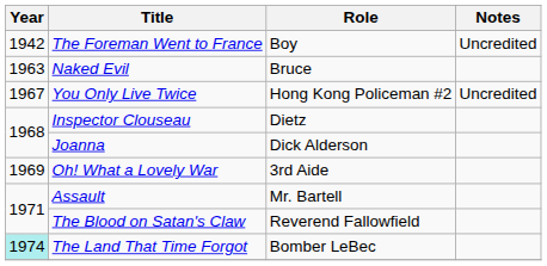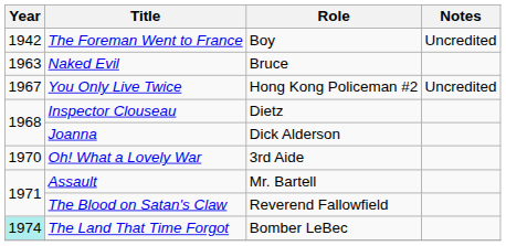 <table class="wikitable sortable">
 <tr>
 <th>Year</th>
 <th>Title</th>
 <th>Role</th>
 <th>Notes</th>
 </tr>
 <tr>
 <td>1942</td>
 <td><em><a href='#'>The Foreman Went to France</a></em></td>
 <td>Boy</td>
 <td>Uncredited</td>
 </tr>
 <tr>
 <td>1963</td>
 <td><em><a href='#'>Naked Evil</a></em></td>
 <td>Bruce</td>
 <td></td>
 </tr>
 <tr>
 <td>1967</td>
 <td><em><a href='#'>You Only Live Twice</a></em></td>
 <td>Hong Kong Policeman #2</td>
 <td>Uncredited</td>
 </tr>
 <tr>
 <td rowspan=2>1968</td>
 <td><em><a href='#'>Inspector Clouseau</a></em></td>
 <td>Dietz</td>
 <td></td>
 </tr>
 <tr>
 <td><em><a href='#'>Joanna</a></em></td>
 <td>Dick Alderson</td>
 <td></td>
 </tr>
 <tr>
-<td>1969</td>
+<td>1970</td>
 <td><em><a href='#'>Oh! What a Lovely War</a></em></td>
 <td>3rd Aide</td>
 <td></td>
 </tr>
 <tr>
 <td rowspan=2>1971</td>
 <td><em><a href='#'>Assault</a></em></td>
 <td>Mr. Bartell</td>
 <td></td>
 </tr>
 <tr>
 <td><em><a href='#'>The Blood on Satan's Claw</a></em></td>
 <td>Reverend Fallowfield</td>
 <td></td>
 </tr>
 <tr>
 <td style="background: paleturquoise;">1974</td>
 <td><em><a href='#'>The Land That Time Forgot</a></em></td>
 <td>Bomber LeBec</td>
 <td></td>
 </tr>
 <tr>
 </tr>
 </table>
